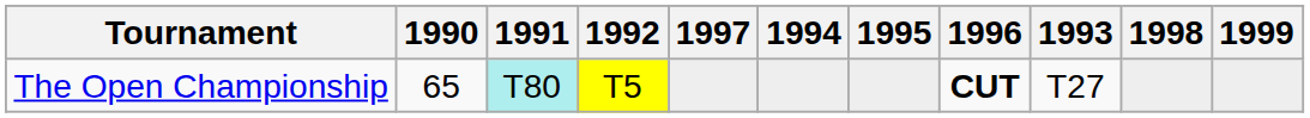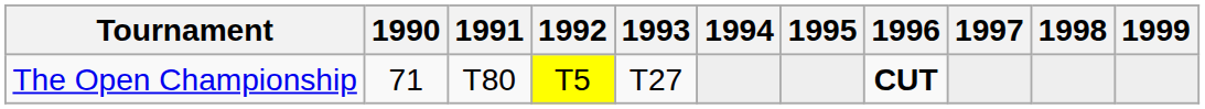 <table class="wikitable" style="font-size:95%;text-align:center;">
 <tr>
 <th>Tournament</th>
 <th>1990</th>
 <th>1991</th>
 <th>1992</th>
-<th>1997</th>
+<th>1993</th>
 <th>1994</th>
 <th>1995</th>
 <th>1996</th>
-<th>1993</th>
+<th>1997</th>
 <th>1998</th>
 <th>1999</th>
 </tr>
 <tr>
 <td align=left><a href='#'>The Open Championship</a></td>
-<td>65</td>
-<td style="background: paleturquoise;">T80</td>
+<td>71</td>
+<td>T80</td>
 <td style="background:yellow;">T5</td>
-<td style="background:#eeeeee;"></td>
+<td>T27</td>
 <td style="background:#eeeeee;"></td>
 <td style="background:#eeeeee;"></td>
 <td><strong>CUT</strong></td>
-<td>T27</td>
+<td style="background:#eeeeee;"></td>
 <td style="background:#eeeeee;"></td>
 <td style="background:#eeeeee;"></td>
 </tr>
 </table>
